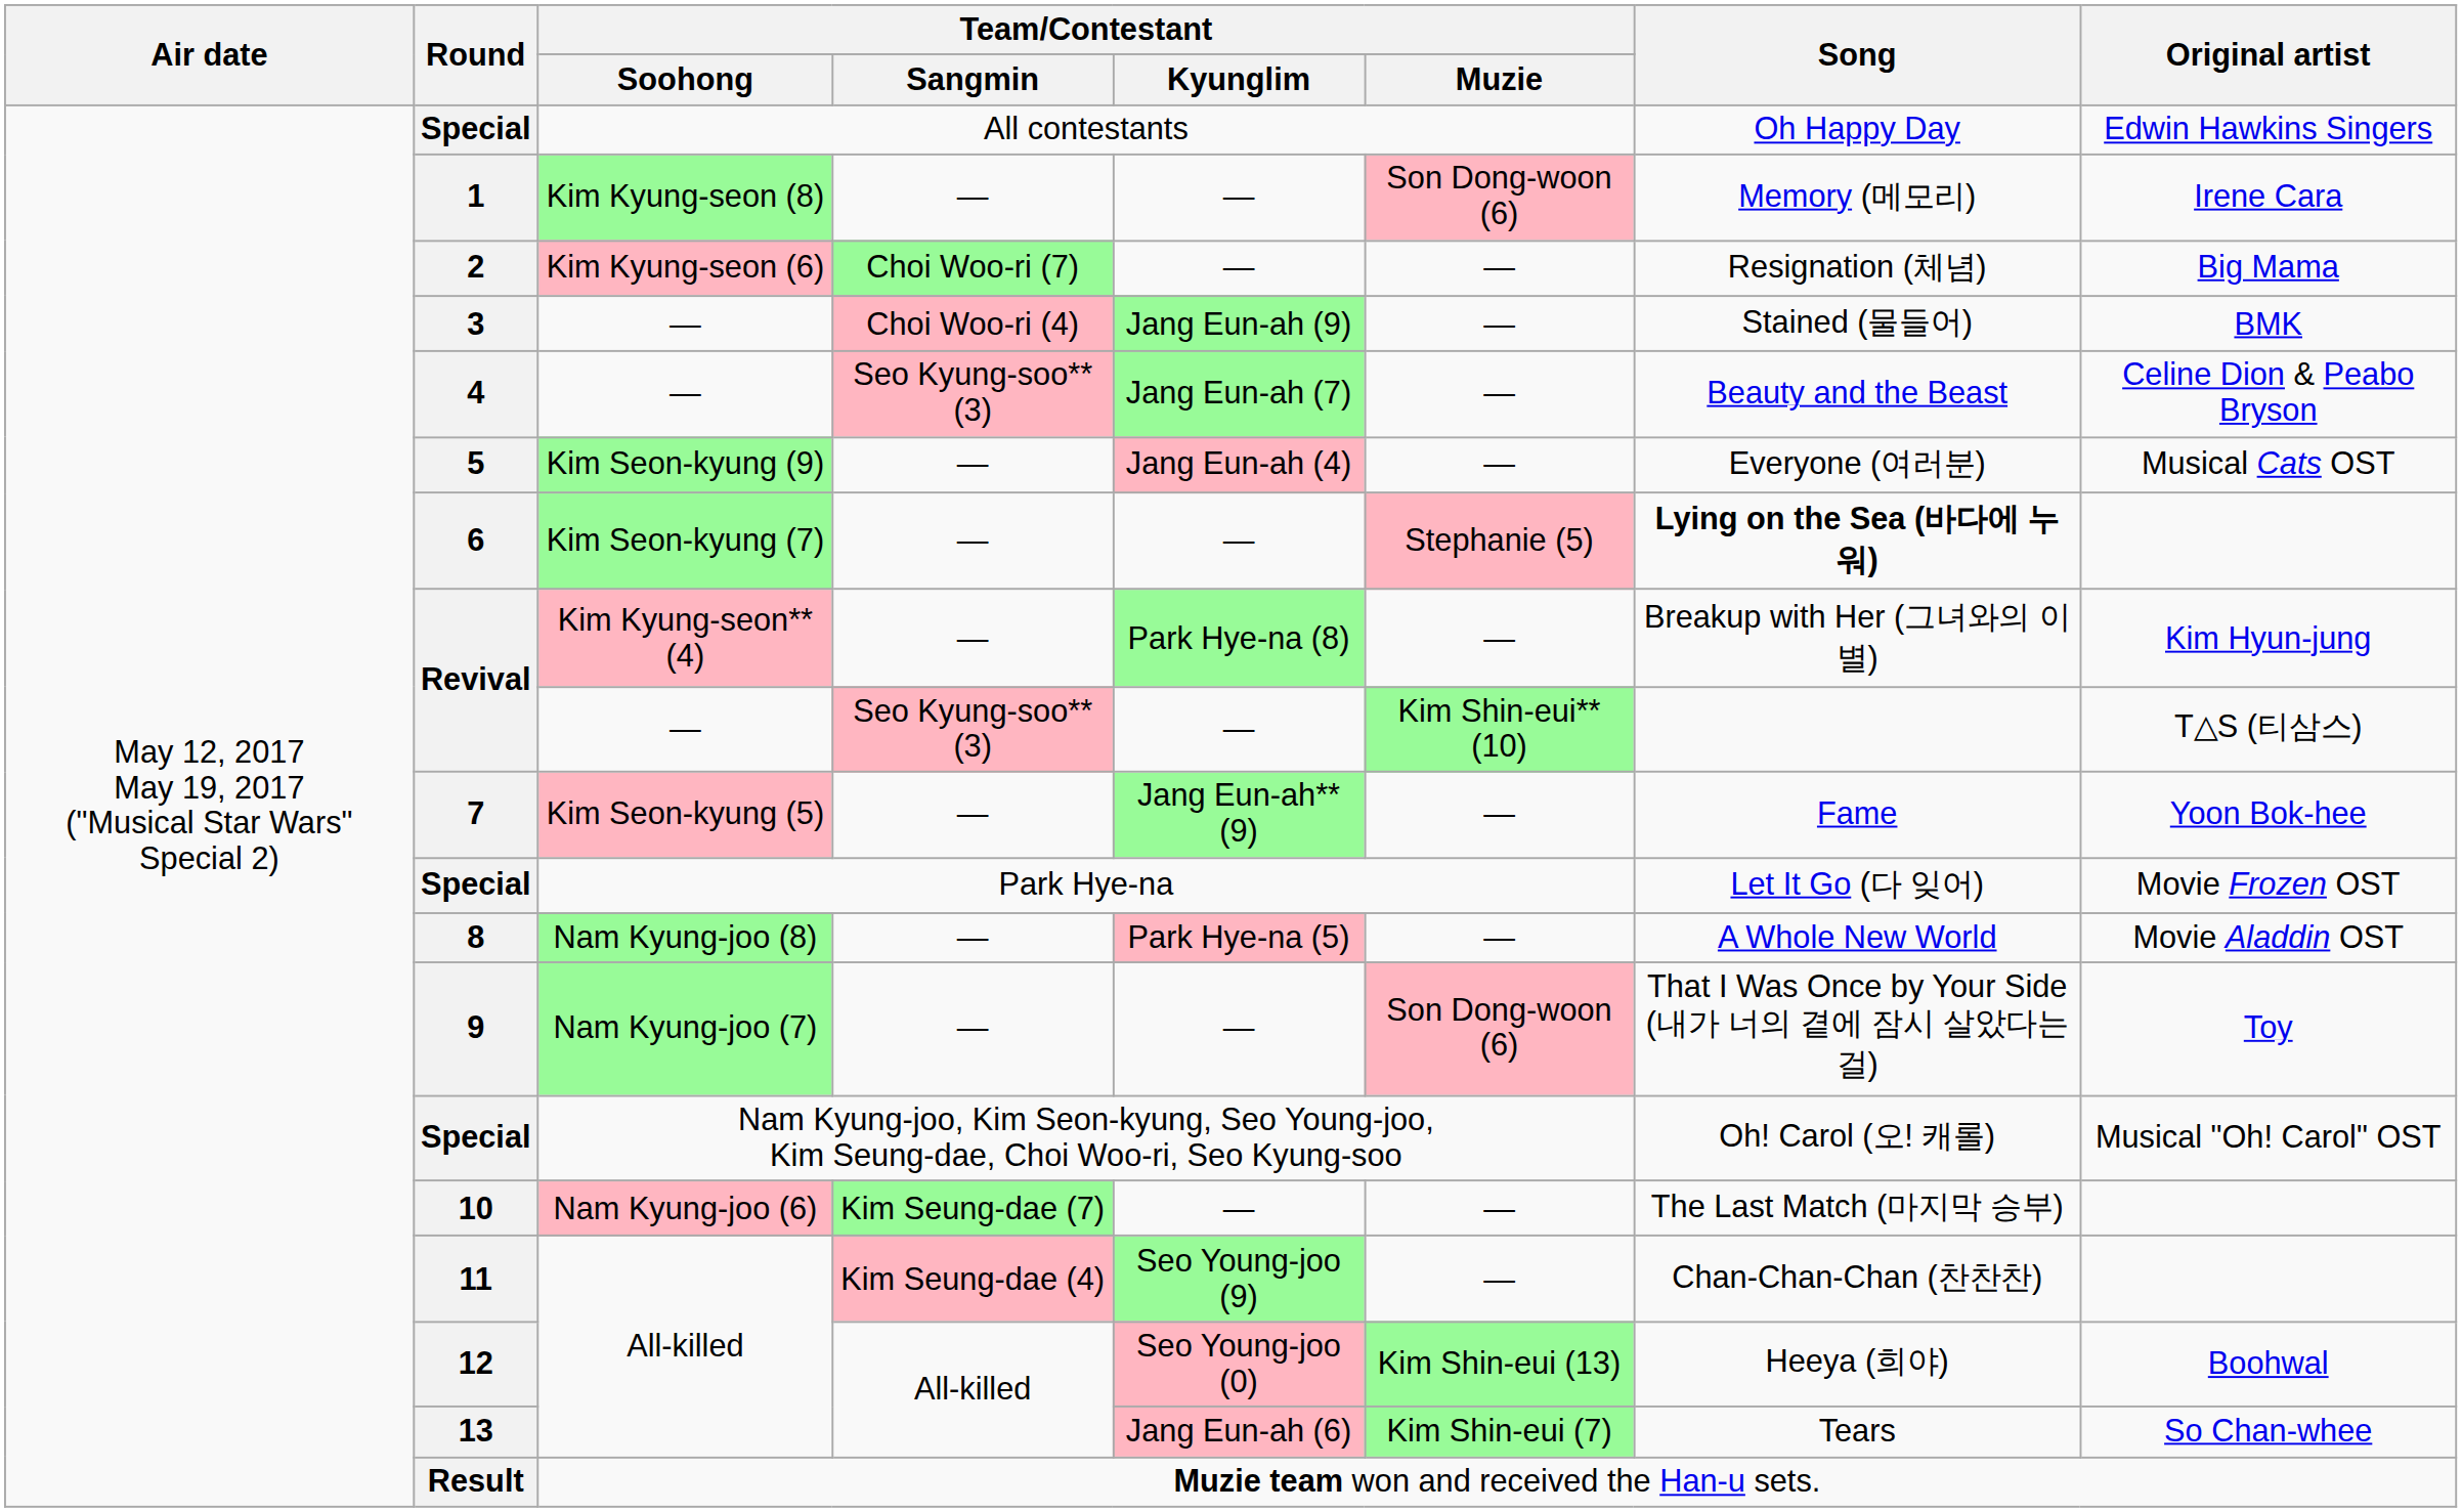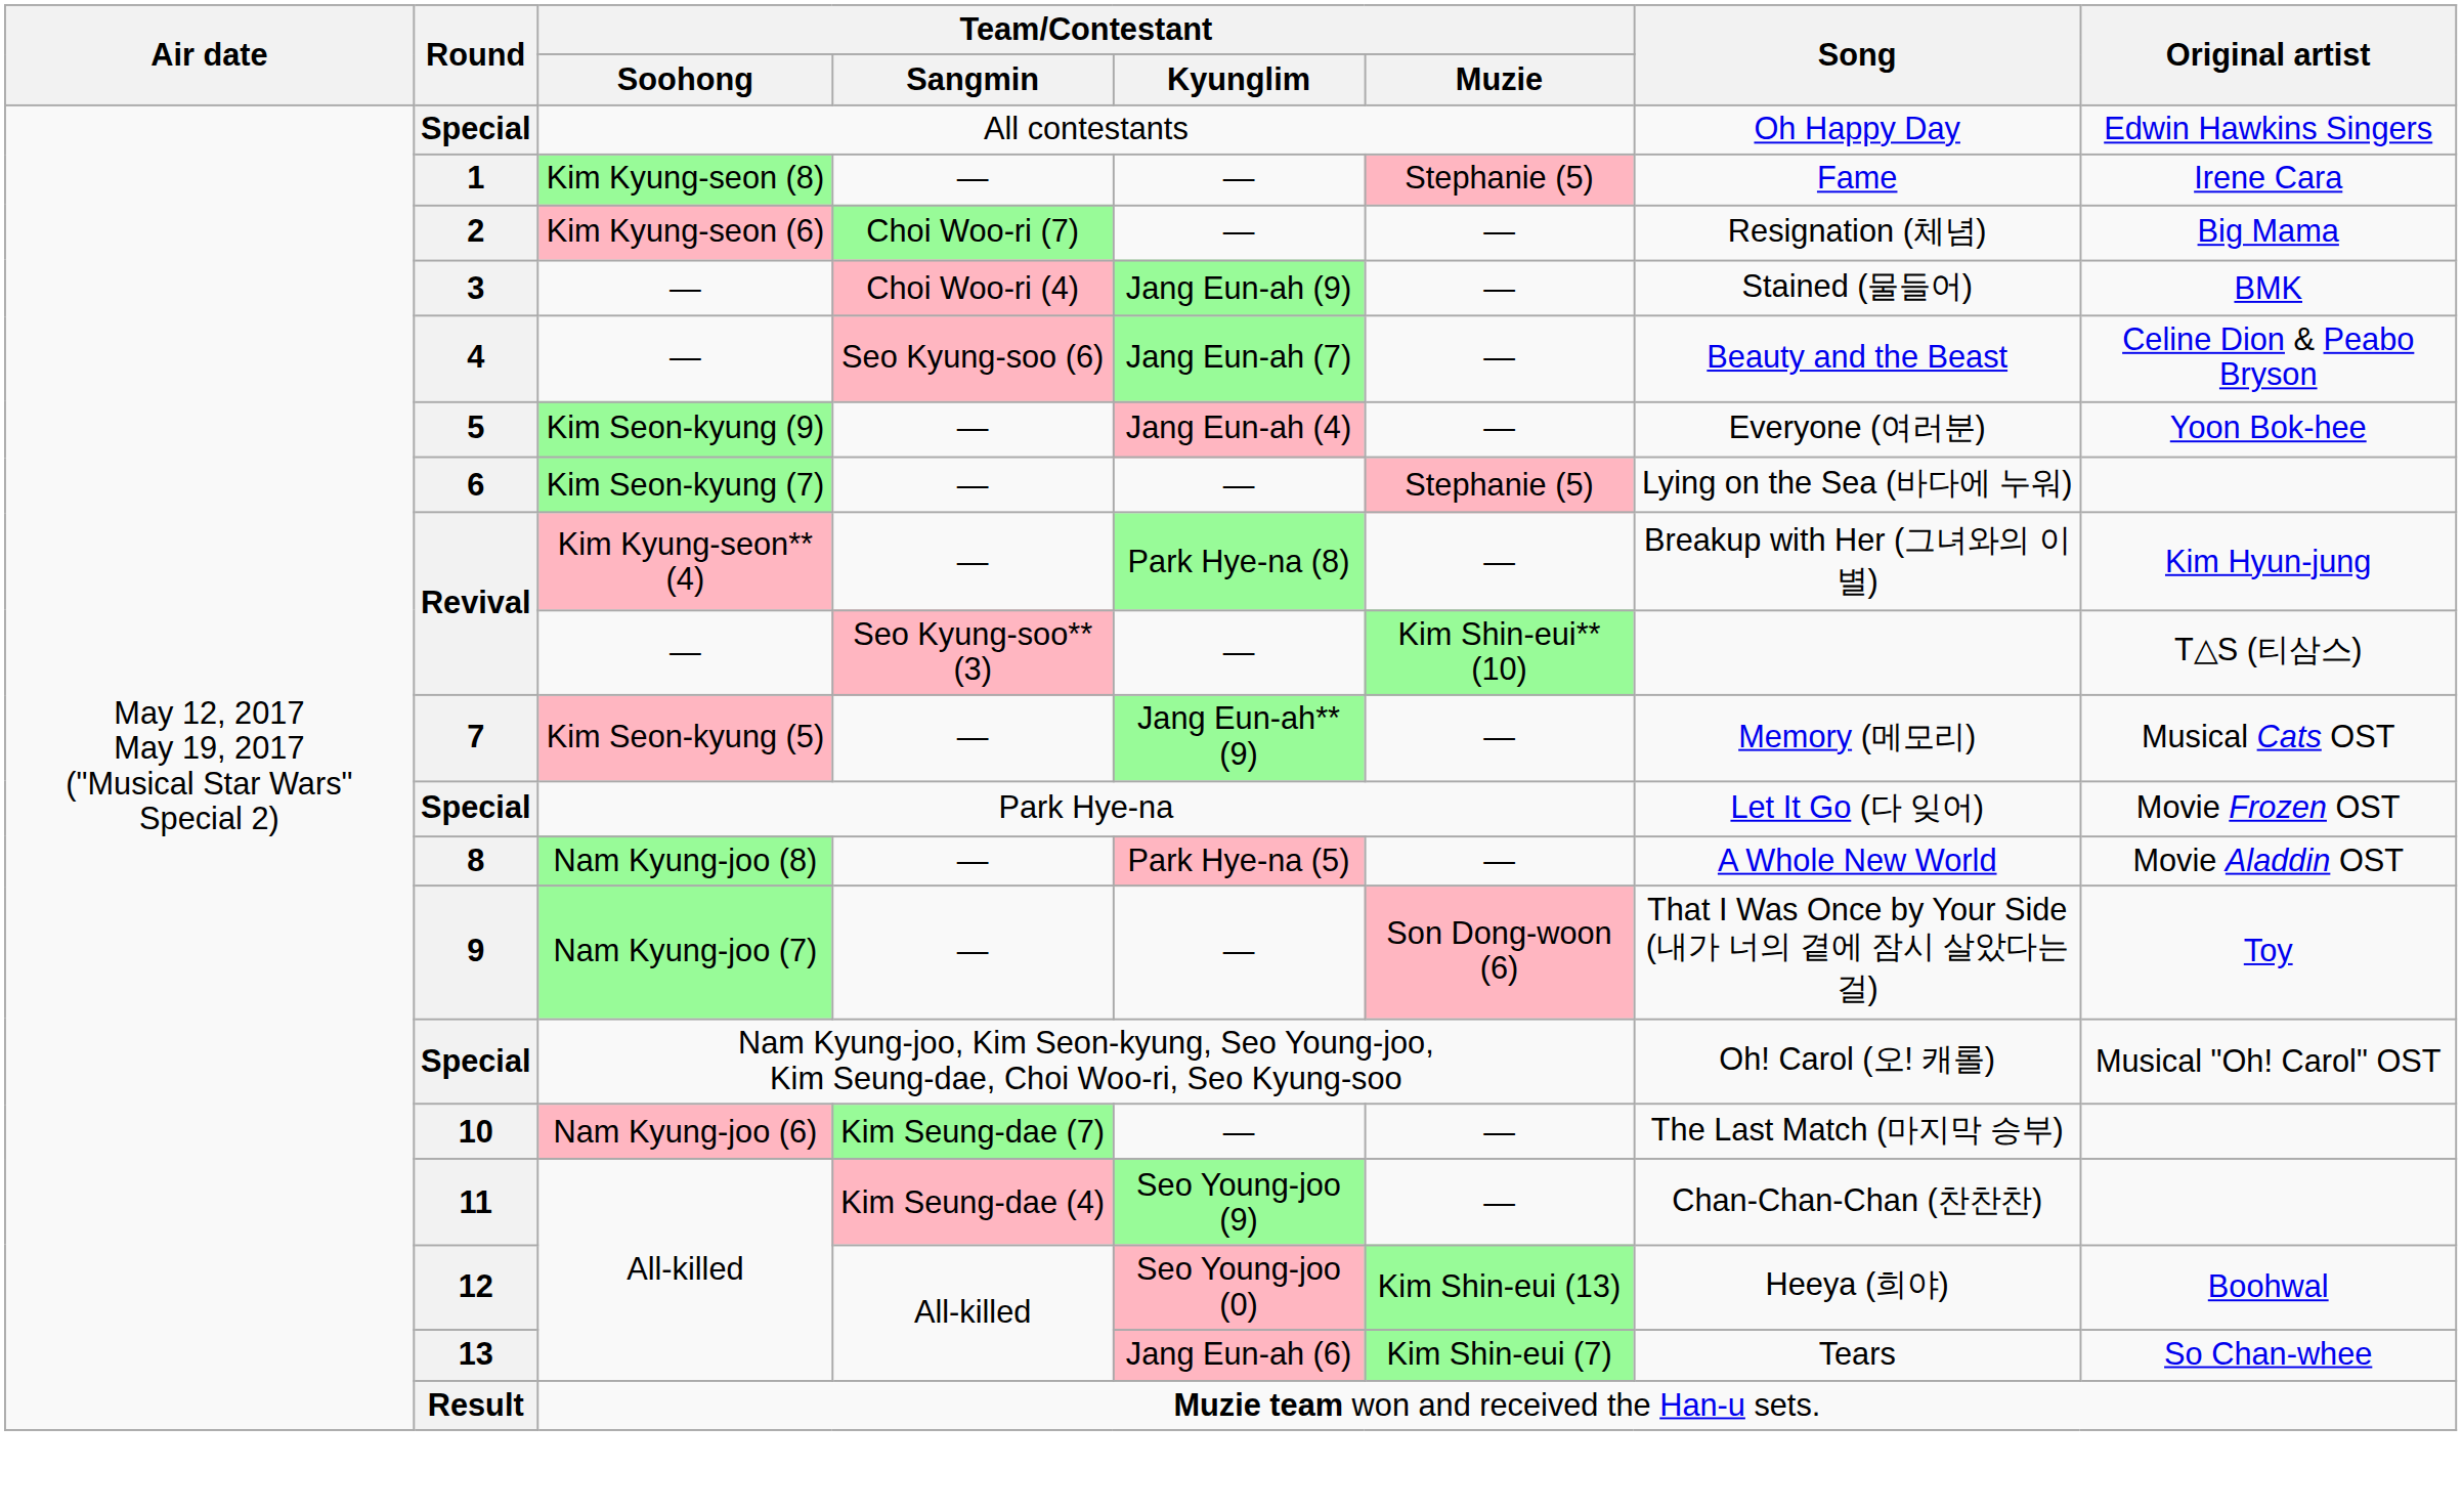 <table class="wikitable" style="text-align:center;">
 <tr>
 <th rowspan=2>Air date</th>
 <th rowspan=2>Round</th>
 <th colspan=4>Team/Contestant</th>
 <th rowspan=2>Song</th>
 <th rowspan=2>Original artist</th>
 </tr>
 <tr>
 <th>Soohong</th>
 <th>Sangmin</th>
 <th>Kyunglim</th>
 <th>Muzie</th>
 </tr>
 <tr>
 <td rowspan=19>May 12, 2017<br>May 19, 2017<br>("Musical Star Wars" Special 2)<br></td>
 <th>Special</th>
 <td colspan=4>All contestants</td>
 <td><a href='#'>Oh Happy Day</a></td>
 <td><a href='#'>Edwin Hawkins Singers</a></td>
 </tr>
 <tr>
 <th>1</th>
 <td bgcolor=palegreen>Kim Kyung-seon (8)</td>
 <td>—</td>
 <td>—</td>
-<td bgcolor=lightpink>Son Dong-woon (6)</td>
-<td><a href='#'>Memory</a>  (메모리)</td>
+<td bgcolor=lightpink>Stephanie (5)</td>
+<td><a href='#'>Fame</a></td>
 <td><a href='#'>Irene Cara</a></td>
 </tr>
 <tr>
 <th>2</th>
 <td bgcolor=lightpink>Kim Kyung-seon (6)</td>
 <td bgcolor=palegreen>Choi Woo-ri (7)</td>
 <td>—</td>
 <td>—</td>
 <td>Resignation (체념)</td>
 <td><a href='#'>Big Mama</a></td>
 </tr>
 <tr>
 <th>3</th>
 <td>—</td>
 <td bgcolor=lightpink>Choi Woo-ri (4)</td>
 <td bgcolor=palegreen>Jang Eun-ah (9)</td>
 <td>—</td>
 <td>Stained (물들어)</td>
 <td><a href='#'>BMK</a></td>
 </tr>
 <tr>
 <th>4</th>
 <td>—</td>
-<td bgcolor=lightpink>Seo Kyung-soo** (3)</td>
+<td bgcolor=lightpink>Seo Kyung-soo (6)</td>
 <td bgcolor=palegreen>Jang Eun-ah (7)</td>
 <td>—</td>
 <td><a href='#'>Beauty and the Beast</a></td>
 <td><a href='#'>Celine Dion</a> & <a href='#'>Peabo Bryson</a></td>
 </tr>
 <tr>
 <th>5</th>
 <td bgcolor=palegreen>Kim Seon-kyung (9)</td>
 <td>—</td>
 <td bgcolor=lightpink>Jang Eun-ah (4)</td>
 <td>—</td>
 <td>Everyone (여러분)</td>
-<td>Musical <em><a href='#'>Cats</a></em> OST</td>
+<td><a href='#'>Yoon Bok-hee</a></td>
 </tr>
 <tr>
 <th>6</th>
 <td bgcolor=palegreen>Kim Seon-kyung (7)</td>
 <td>—</td>
 <td>—</td>
 <td bgcolor=lightpink>Stephanie (5)</td>
-<td><strong>Lying on the Sea (바다에 누워)</strong></td>
+<td>Lying on the Sea (바다에 누워)</td>
 <td></td>
 </tr>
 <tr>
 <th rowspan=2>Revival</th>
 <td bgcolor=lightpink>Kim Kyung-seon** (4)</td>
 <td>—</td>
 <td bgcolor=palegreen>Park Hye-na (8)</td>
 <td>—</td>
 <td>Breakup with Her (그녀와의 이별)</td>
 <td><a href='#'>Kim Hyun-jung</a></td>
 </tr>
 <tr>
 <td>—</td>
 <td bgcolor=lightpink>Seo Kyung-soo** (3)</td>
 <td>—</td>
 <td bgcolor=palegreen>Kim Shin-eui** (10)</td>
 <td></td>
 <td>T△S (티삼스)</td>
 </tr>
 <tr>
 <th>7</th>
 <td bgcolor=lightpink>Kim Seon-kyung (5)</td>
 <td>—</td>
 <td bgcolor=palegreen>Jang Eun-ah** (9)</td>
 <td>—</td>
-<td><a href='#'>Fame</a></td>
-<td><a href='#'>Yoon Bok-hee</a></td>
+<td><a href='#'>Memory</a>  (메모리)</td>
+<td>Musical <em><a href='#'>Cats</a></em> OST</td>
 </tr>
 <tr>
 <th>Special</th>
 <td colspan=4>Park Hye-na</td>
 <td><a href='#'>Let It Go</a>  (다 잊어)</td>
 <td>Movie <em><a href='#'>Frozen</a></em> OST</td>
 </tr>
 <tr>
 <th>8</th>
 <td bgcolor=palegreen>Nam Kyung-joo (8)</td>
 <td>—</td>
 <td bgcolor=lightpink>Park Hye-na (5)</td>
 <td>—</td>
 <td><a href='#'>A Whole New World</a></td>
 <td>Movie <em><a href='#'>Aladdin</a></em> OST</td>
 </tr>
 <tr>
 <th>9</th>
 <td bgcolor=palegreen>Nam Kyung-joo (7)</td>
 <td>—</td>
 <td>—</td>
 <td bgcolor=lightpink>Son Dong-woon (6)</td>
 <td>That I Was Once by Your Side<br>(내가 너의 곁에 잠시 살았다는 걸)</td>
 <td><a href='#'>Toy</a></td>
 </tr>
 <tr>
 <th>Special</th>
 <td colspan=4>Nam Kyung-joo, Kim Seon-kyung, Seo Young-joo,<br>Kim Seung-dae, Choi Woo-ri, Seo Kyung-soo</td>
 <td>Oh! Carol (오! 캐롤)</td>
 <td>Musical "Oh! Carol" OST</td>
 </tr>
 <tr>
 <th>10</th>
 <td bgcolor=lightpink>Nam Kyung-joo (6)</td>
 <td bgcolor=palegreen>Kim Seung-dae (7)</td>
 <td>—</td>
 <td>—</td>
 <td>The Last Match (마지막 승부)<br></td>
 <td></td>
 </tr>
 <tr>
 <th>11</th>
 <td rowspan=3>All-killed</td>
 <td bgcolor=lightpink>Kim Seung-dae (4)</td>
 <td bgcolor=palegreen>Seo Young-joo (9)</td>
 <td>—</td>
 <td>Chan-Chan-Chan (찬찬찬)</td>
 <td></td>
 </tr>
 <tr>
 <th>12</th>
 <td rowspan=2>All-killed</td>
 <td bgcolor=lightpink>Seo Young-joo (0)</td>
 <td bgcolor=palegreen>Kim Shin-eui (13)</td>
 <td>Heeya (희야)</td>
 <td><a href='#'>Boohwal</a><br></td>
 </tr>
 <tr>
 <th>13</th>
 <td bgcolor=lightpink>Jang Eun-ah (6)</td>
 <td bgcolor=palegreen>Kim Shin-eui (7)</td>
 <td>Tears</td>
 <td><a href='#'>So Chan-whee</a></td>
 </tr>
 <tr>
 <th>Result</th>
 <td colspan=6><strong>Muzie team</strong> won and received the <a href='#'>Han-u</a> sets.</td>
 </tr>
 </table>
